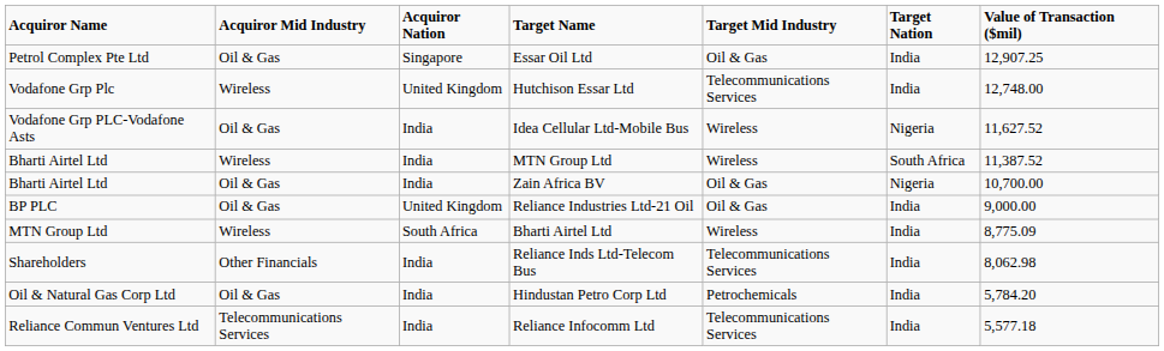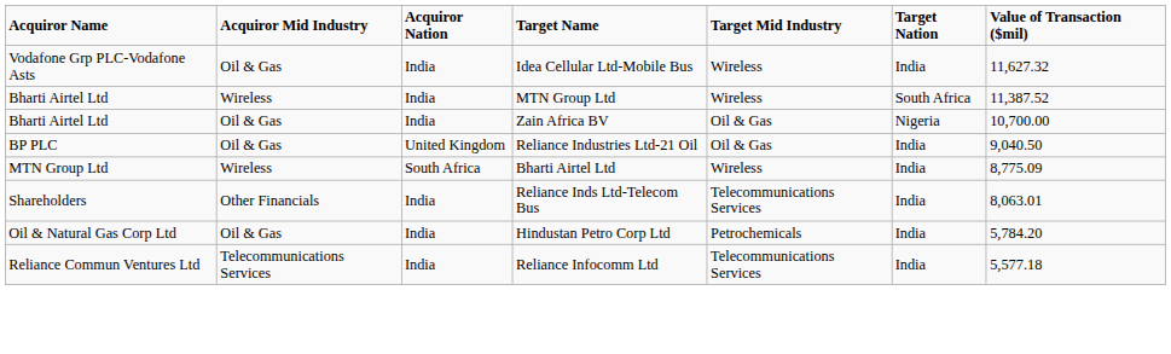 <table class="wikitable">
 <tr>
 <td><strong>Acquiror Name</strong></td>
 <td><strong>Acquiror Mid Industry</strong></td>
 <td><strong>Acquiror Nation</strong></td>
 <td><strong>Target Name</strong></td>
 <td><strong>Target Mid Industry</strong></td>
 <td><strong>Target Nation</strong></td>
 <td><strong>Value of Transaction ($mil)</strong></td>
 </tr>
 <tr>
-<td>Petrol Complex Pte Ltd</td>
-<td>Oil & Gas</td>
-<td>Singapore</td>
-<td>Essar Oil Ltd</td>
-<td>Oil & Gas</td>
-<td>India</td>
-<td>12,907.25</td>
-</tr>
-<tr>
-<td>Vodafone Grp Plc</td>
-<td>Wireless</td>
-<td>United Kingdom</td>
-<td>Hutchison Essar Ltd</td>
-<td>Telecommunications Services</td>
-<td>India</td>
-<td>12,748.00</td>
-</tr>
-<tr>
 <td>Vodafone Grp PLC-Vodafone Asts</td>
 <td>Oil & Gas</td>
 <td>India</td>
 <td>Idea Cellular Ltd-Mobile Bus</td>
 <td>Wireless</td>
-<td>Nigeria</td>
-<td>11,627.52</td>
+<td>India</td>
+<td>11,627.32</td>
 </tr>
 <tr>
 <td>Bharti Airtel Ltd</td>
 <td>Wireless</td>
 <td>India</td>
 <td>MTN Group Ltd</td>
 <td>Wireless</td>
 <td>South Africa</td>
 <td>11,387.52</td>
 </tr>
 <tr>
 <td>Bharti Airtel Ltd</td>
 <td>Oil & Gas</td>
 <td>India</td>
 <td>Zain Africa BV</td>
 <td>Oil & Gas</td>
 <td>Nigeria</td>
 <td>10,700.00</td>
 </tr>
 <tr>
 <td>BP PLC</td>
 <td>Oil & Gas</td>
 <td>United Kingdom</td>
 <td>Reliance Industries Ltd-21 Oil</td>
 <td>Oil & Gas</td>
 <td>India</td>
-<td>9,000.00</td>
+<td>9,040.50</td>
 </tr>
 <tr>
 <td>MTN Group Ltd</td>
 <td>Wireless</td>
 <td>South Africa</td>
 <td>Bharti Airtel Ltd</td>
 <td>Wireless</td>
 <td>India</td>
 <td>8,775.09</td>
 </tr>
 <tr>
 <td>Shareholders</td>
 <td>Other Financials</td>
 <td>India</td>
 <td>Reliance Inds Ltd-Telecom Bus</td>
 <td>Telecommunications Services</td>
 <td>India</td>
-<td>8,062.98</td>
+<td>8,063.01</td>
 </tr>
 <tr>
 <td>Oil & Natural Gas Corp Ltd</td>
 <td>Oil & Gas</td>
 <td>India</td>
 <td>Hindustan Petro Corp Ltd</td>
 <td>Petrochemicals</td>
 <td>India</td>
 <td>5,784.20</td>
 </tr>
 <tr>
 <td>Reliance Commun Ventures Ltd</td>
 <td>Telecommunications Services</td>
 <td>India</td>
 <td>Reliance Infocomm Ltd</td>
 <td>Telecommunications Services</td>
 <td>India</td>
 <td>5,577.18</td>
 </tr>
 </table>
